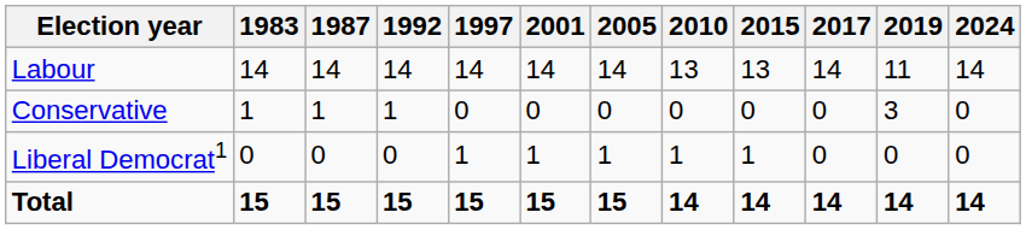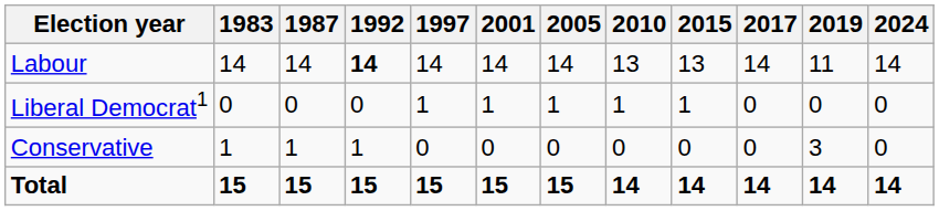 <table class="wikitable">
 <tr>
 <th>Election year</th>
 <th>1983</th>
 <th>1987</th>
 <th>1992</th>
 <th>1997</th>
 <th>2001</th>
 <th>2005</th>
 <th>2010</th>
 <th>2015</th>
 <th>2017</th>
 <th>2019</th>
 <th>2024</th>
 </tr>
 <tr>
 <td><a href='#'>Labour</a></td>
 <td>14</td>
 <td>14</td>
-<td>14</td>
+<td><strong>14</strong></td>
 <td>14</td>
 <td>14</td>
 <td>14</td>
 <td>13</td>
 <td>13</td>
 <td>14</td>
 <td>11</td>
 <td>14</td>
+</tr>
+<tr>
+<td><a href='#'>Liberal Democrat</a><sup>1</sup></td>
+<td>0</td>
+<td>0</td>
+<td>0</td>
+<td>1</td>
+<td>1</td>
+<td>1</td>
+<td>1</td>
+<td>1</td>
+<td>0</td>
+<td>0</td>
+<td>0</td>
 </tr>
 <tr>
 <td><a href='#'>Conservative</a></td>
 <td>1</td>
 <td>1</td>
 <td>1</td>
 <td>0</td>
 <td>0</td>
 <td>0</td>
 <td>0</td>
 <td>0</td>
 <td>0</td>
 <td>3</td>
-<td>0</td>
-</tr>
-<tr>
-<td><a href='#'>Liberal Democrat</a><sup>1</sup></td>
-<td>0</td>
-<td>0</td>
-<td>0</td>
-<td>1</td>
-<td>1</td>
-<td>1</td>
-<td>1</td>
-<td>1</td>
-<td>0</td>
-<td>0</td>
 <td>0</td>
 </tr>
 <tr>
 <td><strong>Total</strong></td>
 <td><strong>15</strong></td>
 <td><strong>15</strong></td>
 <td><strong>15</strong></td>
 <td><strong>15</strong></td>
 <td><strong>15</strong></td>
 <td><strong>15</strong></td>
 <td><strong>14</strong></td>
 <td><strong>14</strong></td>
 <td><strong>14</strong></td>
 <td><strong>14</strong></td>
 <td><strong>14</strong></td>
 </tr>
 </table>
